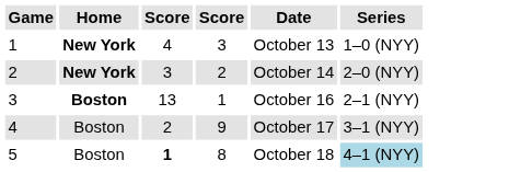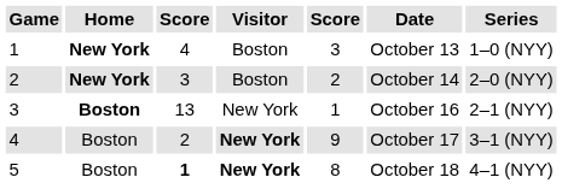 <table border="0" cellspacing="3" cellpadding="3">
 <tr style="background: #e3e3e3;">
 <th>Game</th>
 <th>Home</th>
 <th>Score</th>
+<th>Visitor</th>
 <th>Score</th>
 <th>Date</th>
 <th>Series</th>
 </tr>
 <tr>
 <td>1</td>
 <td align="center"><strong>New York</strong></td>
 <td align="center">4</td>
+<td align="center">Boston</td>
 <td align="center">3</td>
 <td align="center">October 13</td>
 <td>1–0 (NYY)</td>
 </tr>
 <tr style="background: #e3e3e3;">
 <td>2</td>
 <td align="center"><strong>New York</strong></td>
 <td align="center">3</td>
+<td align="center">Boston</td>
 <td align="center">2</td>
 <td align="center">October 14</td>
 <td>2–0 (NYY)</td>
 </tr>
 <tr>
 <td>3</td>
 <td align="center"><strong>Boston</strong></td>
 <td align="center">13</td>
+<td align="center">New York</td>
 <td align="center">1</td>
 <td align="center">October 16</td>
 <td>2–1 (NYY)</td>
 </tr>
 <tr style="background: #e3e3e3;">
 <td>4</td>
 <td align="center">Boston</td>
 <td align="center">2</td>
+<td align="center"><strong>New York</strong></td>
 <td align="center">9</td>
 <td align="center">October 17</td>
 <td>3–1 (NYY)</td>
 </tr>
 <tr>
 <td>5</td>
 <td align="center">Boston</td>
 <td align="center"><strong>1</strong></td>
+<td align="center"><strong>New York</strong></td>
 <td align="center">8</td>
 <td align="center">October 18</td>
-<td style="background: lightblue;">4–1 (NYY)</td>
+<td>4–1 (NYY)</td>
 </tr>
 </table>
